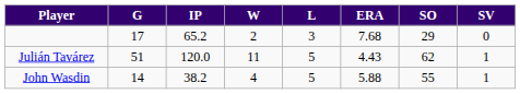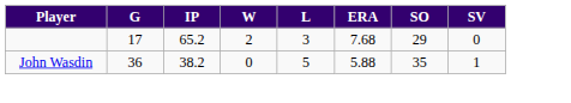 <table class="wikitable sortable">
 <tr>
 <th style="background:#33006F;color:#FFFFFF; width:16%;">Player</th>
 <th style="background:#33006F;color:#FFFFFF; width:9%;">G</th>
 <th style="background:#33006F;color:#FFFFFF; width:9%;">IP</th>
 <th style="background:#33006F;color:#FFFFFF; width:9%;">W</th>
 <th style="background:#33006F;color:#FFFFFF; width:9%;">L</th>
 <th style="background:#33006F;color:#FFFFFF; width:9%;">ERA</th>
 <th style="background:#33006F;color:#FFFFFF; width:9%;">SO</th>
 <th style="background:#33006F;color:#FFFFFF; width:9%;">SV</th>
 </tr>
 <tr style="text-align:center;">
 <td></td>
 <td>17</td>
 <td>65.2</td>
 <td>2</td>
 <td>3</td>
 <td>7.68</td>
 <td>29</td>
 <td>0</td>
 </tr>
 <tr style="text-align:center;">
-<td><a href='#'>Julián Tavárez</a></td>
-<td>51</td>
-<td>120.0</td>
-<td>11</td>
-<td>5</td>
-<td>4.43</td>
-<td>62</td>
-<td>1</td>
-</tr>
-<tr style="text-align:center;">
 <td><a href='#'>John Wasdin</a></td>
-<td>14</td>
+<td>36</td>
 <td>38.2</td>
-<td>4</td>
+<td>0</td>
 <td>5</td>
 <td>5.88</td>
-<td>55</td>
+<td>35</td>
 <td>1</td>
 </tr>
 </table>
